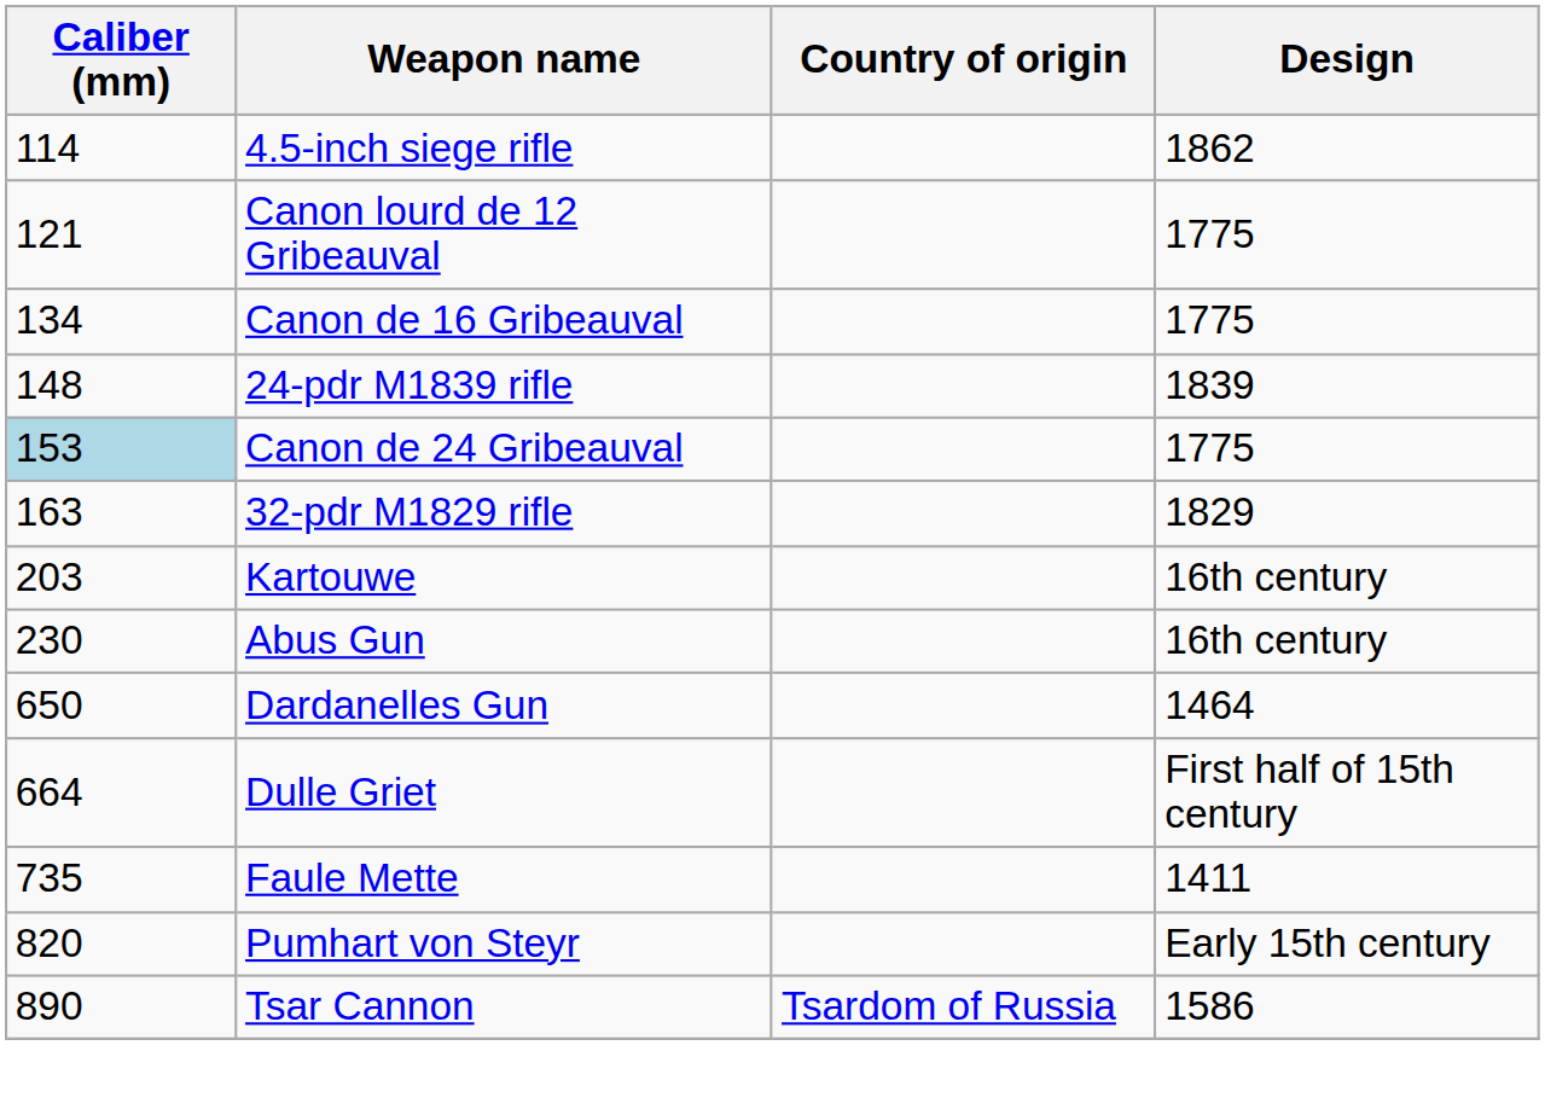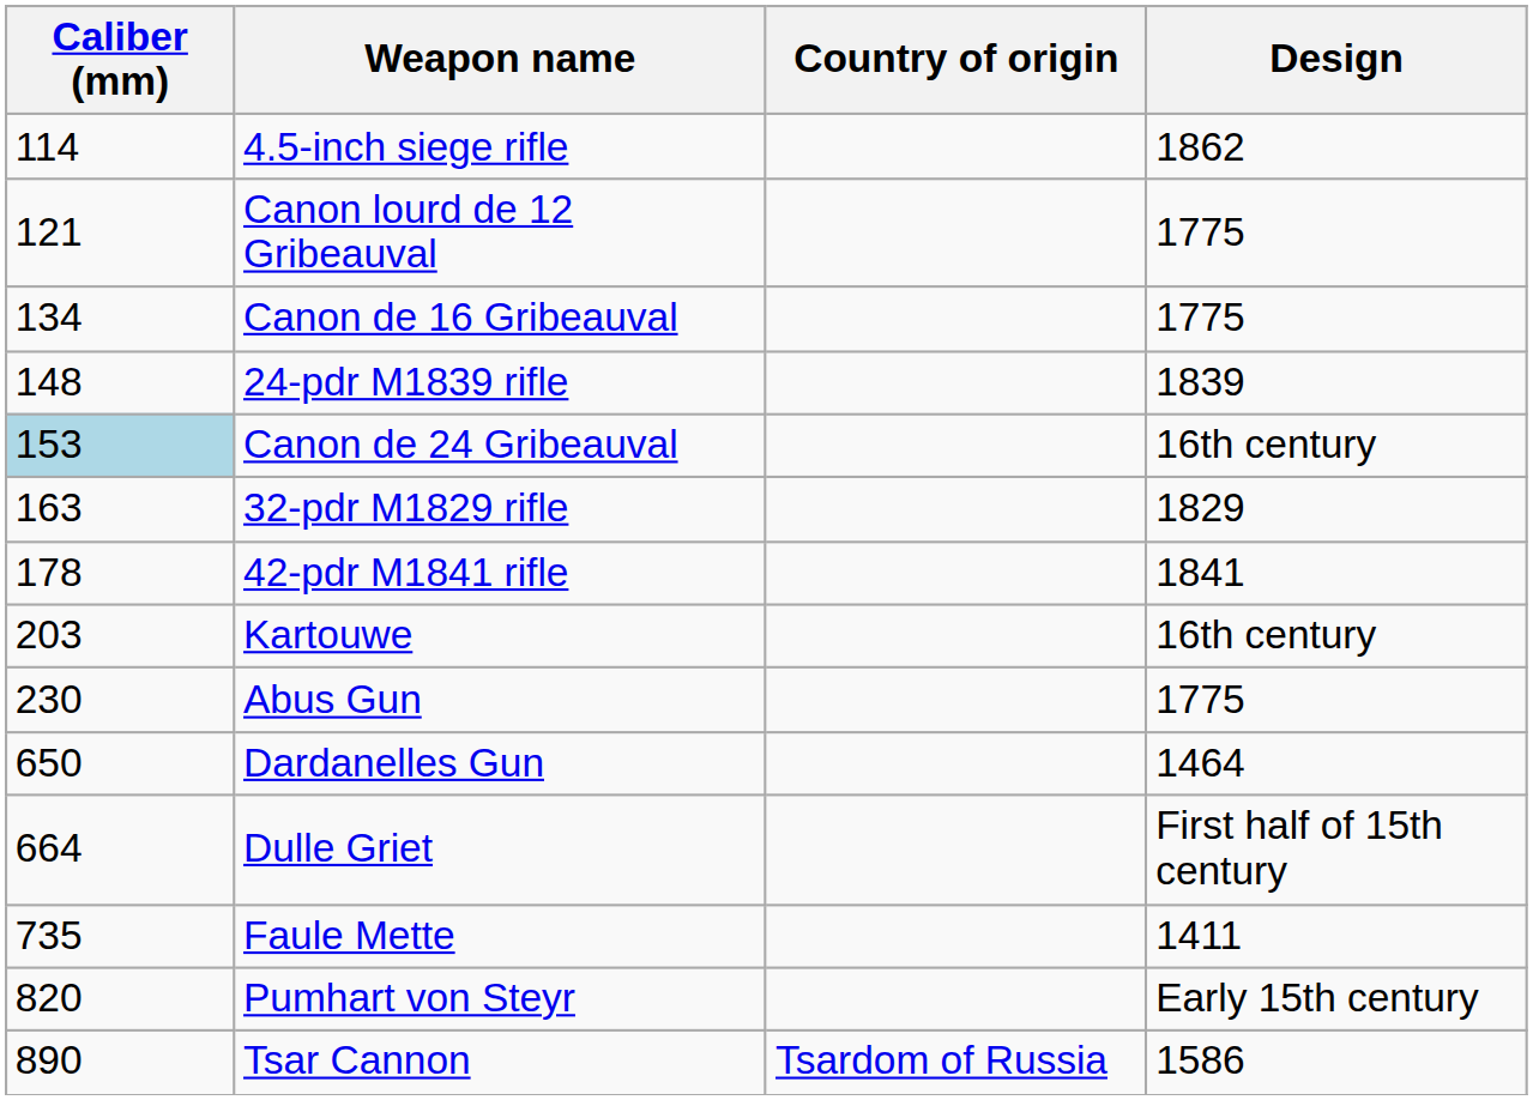 <table class="wikitable sortable" style="font-size:100%;">
 <tr>
 <th width=15%><a href='#'>Caliber</a> (mm)</th>
 <th width=35%>Weapon name</th>
 <th width=25%>Country of origin</th>
 <th width=25%>Design</th>
 </tr>
 <tr>
 <td>114</td>
 <td><a href='#'>4.5-inch siege rifle</a></td>
 <td></td>
 <td>1862</td>
 </tr>
 <tr>
 <td>121</td>
 <td><a href='#'>Canon lourd de 12 Gribeauval</a></td>
 <td></td>
 <td>1775</td>
 </tr>
 <tr>
 <td>134</td>
 <td><a href='#'>Canon de 16 Gribeauval</a></td>
 <td></td>
 <td>1775</td>
 </tr>
 <tr>
 <td>148</td>
 <td><a href='#'>24-pdr M1839 rifle</a></td>
 <td></td>
 <td>1839</td>
 </tr>
 <tr>
 <td style="background: lightblue;">153</td>
 <td><a href='#'>Canon de 24 Gribeauval</a></td>
 <td></td>
-<td>1775</td>
+<td>16th century</td>
 </tr>
 <tr>
 <td>163</td>
 <td><a href='#'>32-pdr M1829 rifle</a></td>
 <td></td>
 <td>1829</td>
+</tr>
+<tr>
+<td>178</td>
+<td><a href='#'>42-pdr M1841 rifle</a></td>
+<td></td>
+<td>1841</td>
 </tr>
 <tr>
 <td>203</td>
 <td><a href='#'>Kartouwe</a></td>
 <td></td>
 <td>16th century</td>
 </tr>
 <tr>
 <td>230</td>
 <td><a href='#'>Abus Gun</a></td>
 <td></td>
-<td>16th century</td>
+<td>1775</td>
 </tr>
 <tr>
 <td>650</td>
 <td><a href='#'>Dardanelles Gun</a></td>
 <td></td>
 <td>1464</td>
 </tr>
 <tr>
 <td>664</td>
 <td><a href='#'>Dulle Griet</a></td>
 <td></td>
 <td>First half of 15th century</td>
 </tr>
 <tr>
 <td>735</td>
 <td><a href='#'>Faule Mette</a></td>
 <td></td>
 <td>1411</td>
 </tr>
 <tr>
 <td>820</td>
 <td><a href='#'>Pumhart von Steyr</a></td>
 <td></td>
 <td>Early 15th century</td>
 </tr>
 <tr>
 <td>890</td>
 <td><a href='#'>Tsar Cannon</a></td>
 <td> <a href='#'>Tsardom of Russia</a></td>
 <td>1586</td>
 </tr>
 <tr>
 </tr>
 </table>
